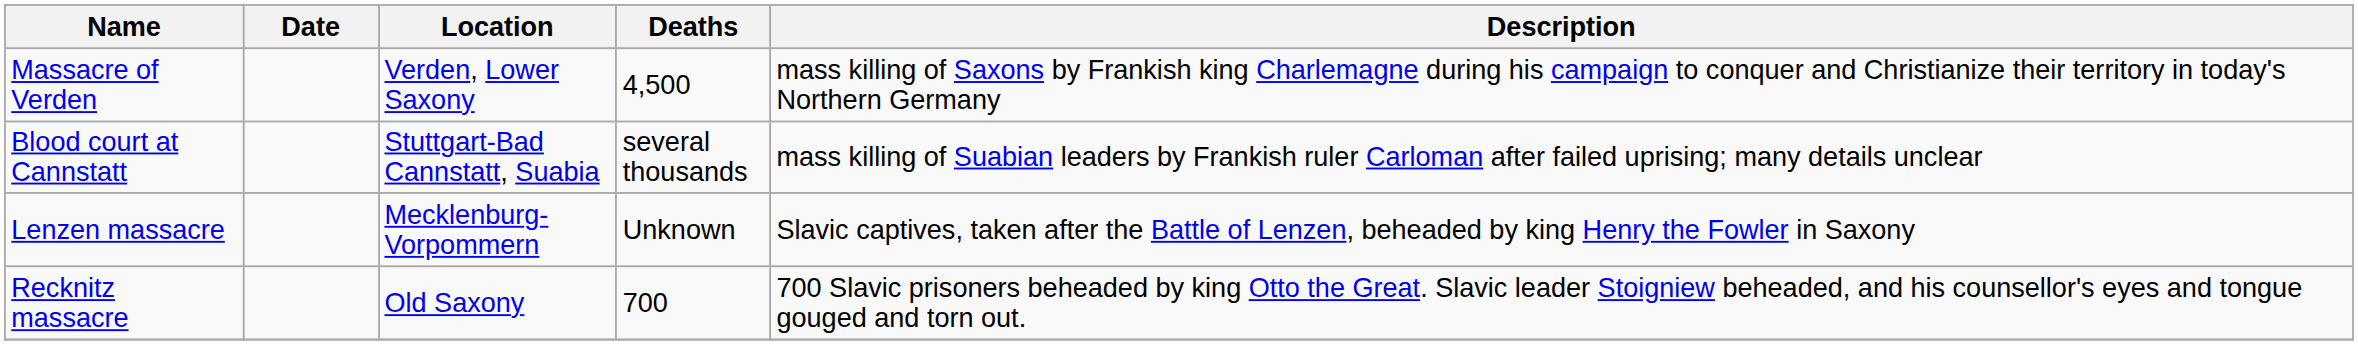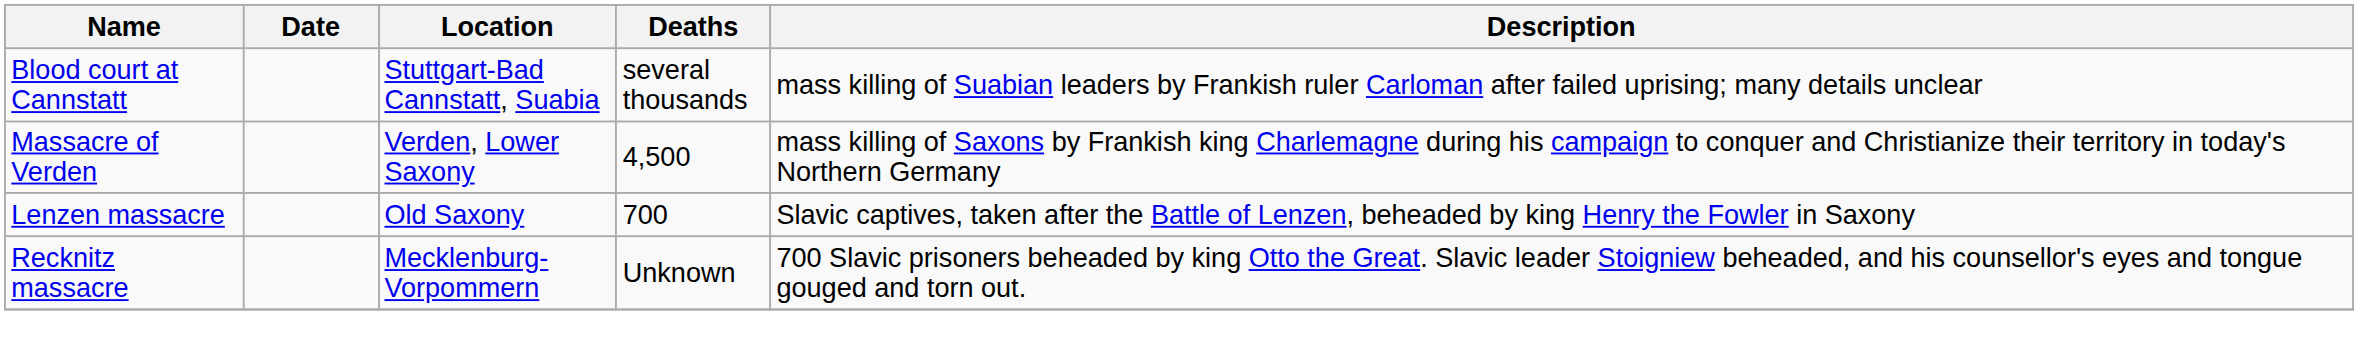 <table class="sortable wikitable" style="font-size:90%;">
 <tr>
 <th style="width:120px;">Name</th>
 <th style="width:65px;">Date</th>
 <th style="width:120px;">Location</th>
 <th style="width:75px;">Deaths</th>
 <th class="unsortable">Description</th>
 </tr>
 <tr>
+<td><a href='#'>Blood court at Cannstatt</a></td>
+<td></td>
+<td><a href='#'>Stuttgart-Bad Cannstatt</a>, <a href='#'>Suabia</a></td>
+<td>several thousands</td>
+<td>mass killing of <a href='#'>Suabian</a> leaders by Frankish ruler <a href='#'>Carloman</a> after failed uprising; many details unclear</td>
+</tr>
+<tr>
 <td><a href='#'>Massacre of Verden</a></td>
 <td></td>
 <td><a href='#'>Verden</a>, <a href='#'>Lower Saxony</a></td>
 <td>4,500</td>
 <td>mass killing of <a href='#'>Saxons</a> by Frankish king <a href='#'>Charlemagne</a> during his <a href='#'>campaign</a> to conquer and Christianize their territory in today's Northern Germany</td>
 </tr>
 <tr>
-<td><a href='#'>Blood court at Cannstatt</a></td>
-<td></td>
-<td><a href='#'>Stuttgart-Bad Cannstatt</a>, <a href='#'>Suabia</a></td>
-<td>several thousands</td>
-<td>mass killing of <a href='#'>Suabian</a> leaders by Frankish ruler <a href='#'>Carloman</a> after failed uprising; many details unclear</td>
-</tr>
-<tr>
 <td><a href='#'>Lenzen massacre</a></td>
 <td></td>
-<td><a href='#'>Mecklenburg-Vorpommern</a></td>
-<td>Unknown</td>
+<td><a href='#'>Old Saxony</a></td>
+<td>700</td>
 <td>Slavic captives, taken after the <a href='#'>Battle of Lenzen</a>, beheaded by king <a href='#'>Henry the Fowler</a> in Saxony</td>
 </tr>
 <tr>
 <td><a href='#'>Recknitz massacre</a></td>
 <td></td>
-<td><a href='#'>Old Saxony</a></td>
-<td>700</td>
+<td><a href='#'>Mecklenburg-Vorpommern</a></td>
+<td>Unknown</td>
 <td>700 Slavic prisoners beheaded by king <a href='#'>Otto the Great</a>. Slavic leader <a href='#'>Stoigniew</a> beheaded, and his counsellor's eyes and tongue gouged and torn out.</td>
 </tr>
 <tr>
 </tr>
 </table>
